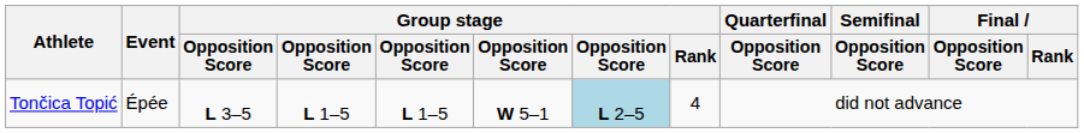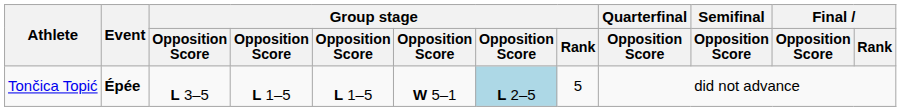 <table class=wikitable style="font-size:90%">
 <tr>
 <th rowspan=2>Athlete</th>
 <th rowspan=2>Event</th>
 <th colspan=6>Group stage</th>
 <th>Quarterfinal</th>
 <th>Semifinal</th>
 <th colspan=2>Final / </th>
 </tr>
 <tr style="font-size:95%">
 <th>Opposition<br>Score</th>
 <th>Opposition<br>Score</th>
 <th>Opposition<br>Score</th>
 <th>Opposition<br>Score</th>
 <th>Opposition<br>Score</th>
 <th>Rank</th>
 <th>Opposition<br>Score</th>
 <th>Opposition<br>Score</th>
 <th>Opposition<br>Score</th>
 <th>Rank</th>
 </tr>
 <tr align=center>
 <td align=left><a href='#'>Tončica Topić</a></td>
-<td align=left>Épée</td>
+<td align=left><strong>Épée</strong></td>
 <td><br><strong>L</strong> 3–5</td>
 <td><br><strong>L</strong> 1–5</td>
 <td><br><strong>L</strong> 1–5</td>
 <td><br><strong>W</strong> 5–1</td>
 <td style="background: lightblue;"><br><strong>L</strong> 2–5</td>
-<td>4</td>
+<td>5</td>
 <td colspan=4>did not advance</td>
 </tr>
 </table>
